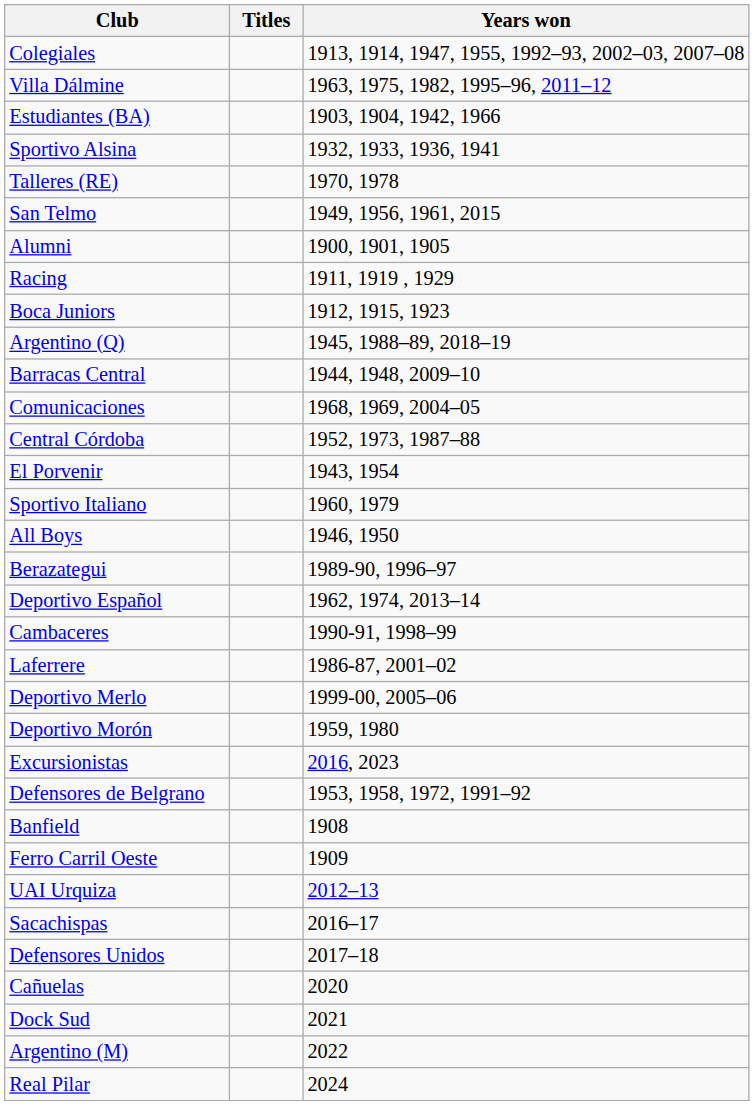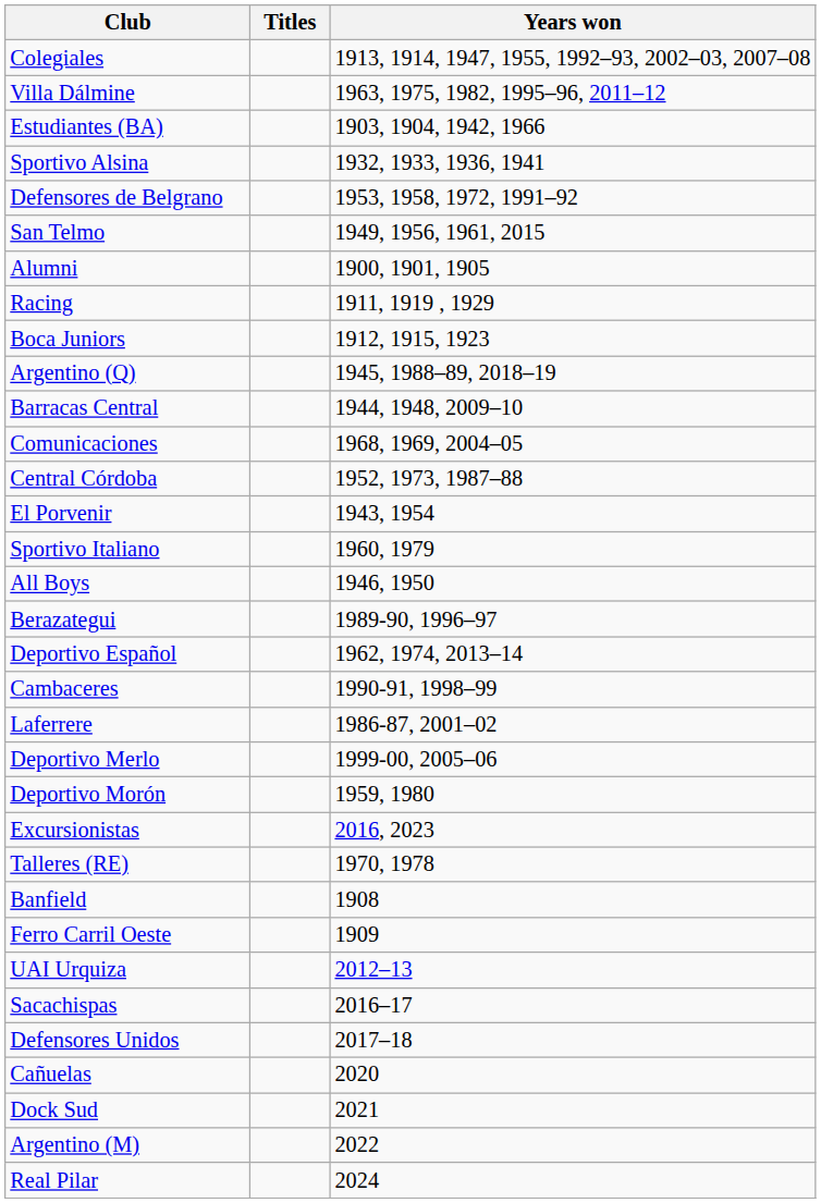 <table class="wikitable sortable">
 <tr>
 <th width=170px>Club</th>
 <th width=50px>Titles</th>
 <th width=>Years won</th>
 </tr>
 <tr>
 <td><a href='#'>Colegiales</a></td>
 <td></td>
 <td>1913, 1914, 1947, 1955, 1992–93, 2002–03, 2007–08</td>
 </tr>
 <tr>
 <td><a href='#'>Villa Dálmine</a></td>
 <td></td>
 <td>1963, 1975, 1982, 1995–96, <a href='#'>2011–12</a></td>
 </tr>
 <tr>
 <td><a href='#'>Estudiantes (BA)</a></td>
 <td></td>
 <td>1903, 1904, 1942, 1966</td>
 </tr>
 <tr>
 <td><a href='#'>Sportivo Alsina</a></td>
 <td></td>
 <td>1932, 1933, 1936, 1941</td>
 </tr>
 <tr>
-<td><a href='#'>Talleres (RE)</a></td>
+<td><a href='#'>Defensores de Belgrano</a></td>
 <td></td>
-<td>1970, 1978</td>
+<td>1953, 1958, 1972, 1991–92</td>
 </tr>
 <tr>
 <td><a href='#'>San Telmo</a></td>
 <td></td>
 <td>1949, 1956, 1961, 2015</td>
 </tr>
 <tr>
 <td><a href='#'>Alumni</a></td>
 <td></td>
 <td>1900, 1901, 1905 </td>
 </tr>
 <tr>
 <td><a href='#'>Racing</a></td>
 <td></td>
 <td>1911, 1919 , 1929</td>
 </tr>
 <tr>
 <td><a href='#'>Boca Juniors</a></td>
 <td></td>
 <td>1912, 1915, 1923 </td>
 </tr>
 <tr>
 <td><a href='#'>Argentino (Q)</a></td>
 <td></td>
 <td>1945, 1988–89, 2018–19</td>
 </tr>
 <tr>
 <td><a href='#'>Barracas Central</a></td>
 <td></td>
 <td>1944, 1948, 2009–10</td>
 </tr>
 <tr>
 <td><a href='#'>Comunicaciones</a></td>
 <td></td>
 <td>1968, 1969, 2004–05</td>
 </tr>
 <tr>
 <td><a href='#'>Central Córdoba</a></td>
 <td></td>
 <td>1952, 1973, 1987–88</td>
 </tr>
 <tr>
 <td><a href='#'>El Porvenir</a></td>
 <td></td>
 <td>1943, 1954</td>
 </tr>
 <tr>
 <td><a href='#'>Sportivo Italiano</a></td>
 <td></td>
 <td>1960, 1979</td>
 </tr>
 <tr>
 <td><a href='#'>All Boys</a></td>
 <td></td>
 <td>1946, 1950</td>
 </tr>
 <tr>
 <td><a href='#'>Berazategui</a></td>
 <td></td>
 <td>1989-90, 1996–97</td>
 </tr>
 <tr>
 <td><a href='#'>Deportivo Español</a></td>
 <td></td>
 <td>1962, 1974, 2013–14</td>
 </tr>
 <tr>
 <td><a href='#'>Cambaceres</a></td>
 <td></td>
 <td>1990-91, 1998–99</td>
 </tr>
 <tr>
 <td><a href='#'>Laferrere</a></td>
 <td></td>
 <td>1986-87, 2001–02</td>
 </tr>
 <tr>
 <td><a href='#'>Deportivo Merlo</a></td>
 <td></td>
 <td>1999-00, 2005–06</td>
 </tr>
 <tr>
 <td><a href='#'>Deportivo Morón</a></td>
 <td></td>
 <td>1959, 1980</td>
 </tr>
 <tr>
 <td><a href='#'>Excursionistas</a></td>
 <td></td>
 <td><a href='#'>2016</a>, 2023</td>
 </tr>
 <tr>
-<td><a href='#'>Defensores de Belgrano</a></td>
+<td><a href='#'>Talleres (RE)</a></td>
 <td></td>
-<td>1953, 1958, 1972, 1991–92</td>
+<td>1970, 1978</td>
 </tr>
 <tr>
 <td><a href='#'>Banfield</a></td>
 <td></td>
 <td>1908</td>
 </tr>
 <tr>
 <td><a href='#'>Ferro Carril Oeste</a></td>
 <td></td>
 <td>1909</td>
 </tr>
 <tr>
 <td><a href='#'>UAI Urquiza</a></td>
 <td></td>
 <td><a href='#'>2012–13</a></td>
 </tr>
 <tr>
 <td><a href='#'>Sacachispas</a></td>
 <td></td>
 <td>2016–17</td>
 </tr>
 <tr>
 <td><a href='#'>Defensores Unidos</a></td>
 <td></td>
 <td>2017–18</td>
 </tr>
 <tr>
 <td><a href='#'>Cañuelas</a></td>
 <td></td>
 <td>2020</td>
 </tr>
 <tr>
 <td><a href='#'>Dock Sud</a></td>
 <td></td>
 <td>2021</td>
 </tr>
 <tr>
 <td><a href='#'>Argentino (M)</a></td>
 <td></td>
 <td>2022</td>
 </tr>
 <tr>
 <td><a href='#'>Real Pilar</a></td>
 <td></td>
 <td>2024</td>
 </tr>
 <tr>
 </tr>
 </table>
